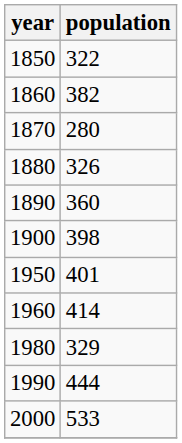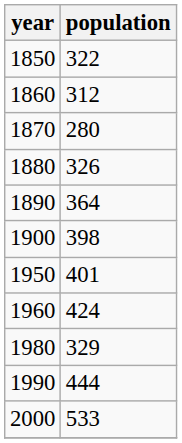 <table class="wikitable">
 <tr>
 <th>year</th>
 <th>population</th>
 </tr>
 <tr>
 <td>1850</td>
 <td>322</td>
 </tr>
 <tr>
 <td>1860</td>
-<td>382</td>
+<td>312</td>
 </tr>
 <tr>
 <td>1870</td>
 <td>280</td>
 </tr>
 <tr>
 <td>1880</td>
 <td>326</td>
 </tr>
 <tr>
 <td>1890</td>
-<td>360</td>
+<td>364</td>
 </tr>
 <tr>
 <td>1900</td>
 <td>398</td>
 </tr>
 <tr>
 <td>1950</td>
 <td>401</td>
 </tr>
 <tr>
 <td>1960</td>
-<td>414</td>
+<td>424</td>
 </tr>
 <tr>
 <td>1980</td>
 <td>329</td>
 </tr>
 <tr>
 <td>1990</td>
 <td>444</td>
 </tr>
 <tr>
 <td>2000</td>
 <td>533</td>
 </tr>
 <tr>
 </tr>
 </table>
